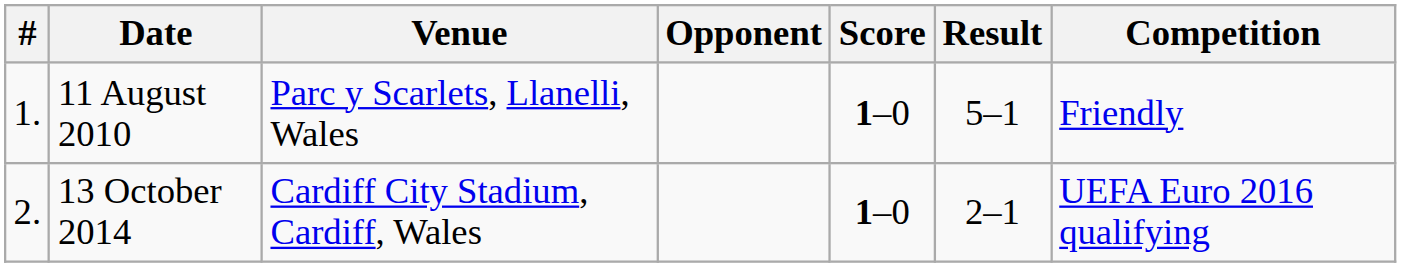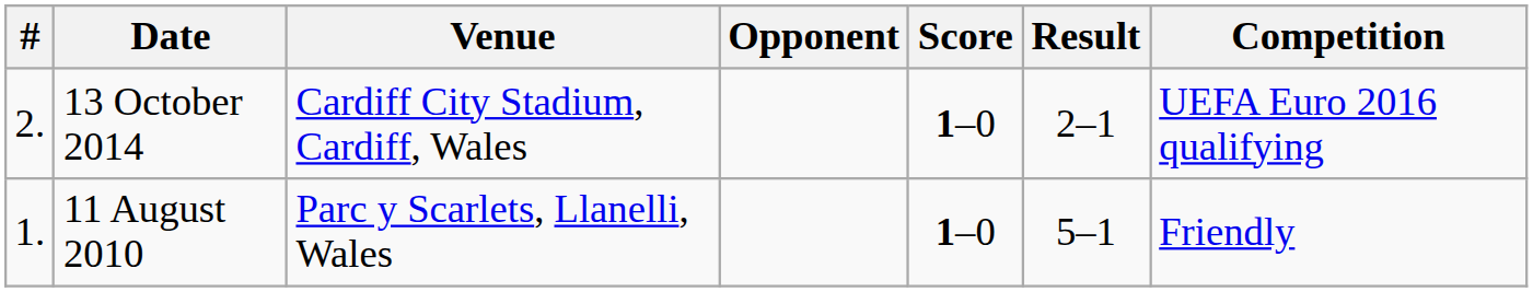 <table class="wikitable sortable">
 <tr>
 <th>#</th>
 <th>Date</th>
 <th>Venue</th>
 <th>Opponent</th>
 <th>Score</th>
 <th>Result</th>
 <th>Competition</th>
 </tr>
 <tr>
+<td>2.</td>
+<td>13 October 2014</td>
+<td><a href='#'>Cardiff City Stadium</a>, <a href='#'>Cardiff</a>, Wales</td>
+<td></td>
+<td style="text-align:center;"><strong>1</strong>–0</td>
+<td style="text-align:center;">2–1</td>
+<td><a href='#'>UEFA Euro 2016 qualifying</a></td>
+</tr>
+<tr>
 <td>1.</td>
 <td>11 August 2010</td>
 <td><a href='#'>Parc y Scarlets</a>, <a href='#'>Llanelli</a>, Wales</td>
 <td></td>
 <td style="text-align:center;"><strong>1</strong>–0</td>
 <td style="text-align:center;">5–1</td>
 <td><a href='#'>Friendly</a></td>
 </tr>
-<tr>
-<td>2.</td>
-<td>13 October 2014</td>
-<td><a href='#'>Cardiff City Stadium</a>, <a href='#'>Cardiff</a>, Wales</td>
-<td></td>
-<td style="text-align:center;"><strong>1</strong>–0</td>
-<td style="text-align:center;">2–1</td>
-<td><a href='#'>UEFA Euro 2016 qualifying</a></td>
-</tr>
 </table>
